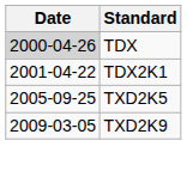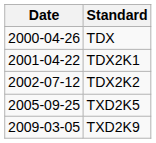 <table class="wikitable" style="text-align: left; float: right; margin: auto 0.5em">
 <tr>
 <th scope="col">Date</th>
 <th scope="col">Standard</th>
 </tr>
 <tr>
-<td style="background: lightgrey;">2000-04-26</td>
+<td>2000-04-26</td>
 <td>TDX</td>
 </tr>
 <tr>
 <td>2001-04-22</td>
 <td>TDX2K1</td>
+</tr>
+<tr>
+<td>2002-07-12</td>
+<td>TDX2K2</td>
 </tr>
 <tr>
 <td>2005-09-25</td>
 <td>TXD2K5</td>
 </tr>
 <tr>
 <td>2009-03-05</td>
 <td>TXD2K9</td>
 </tr>
 </table>
